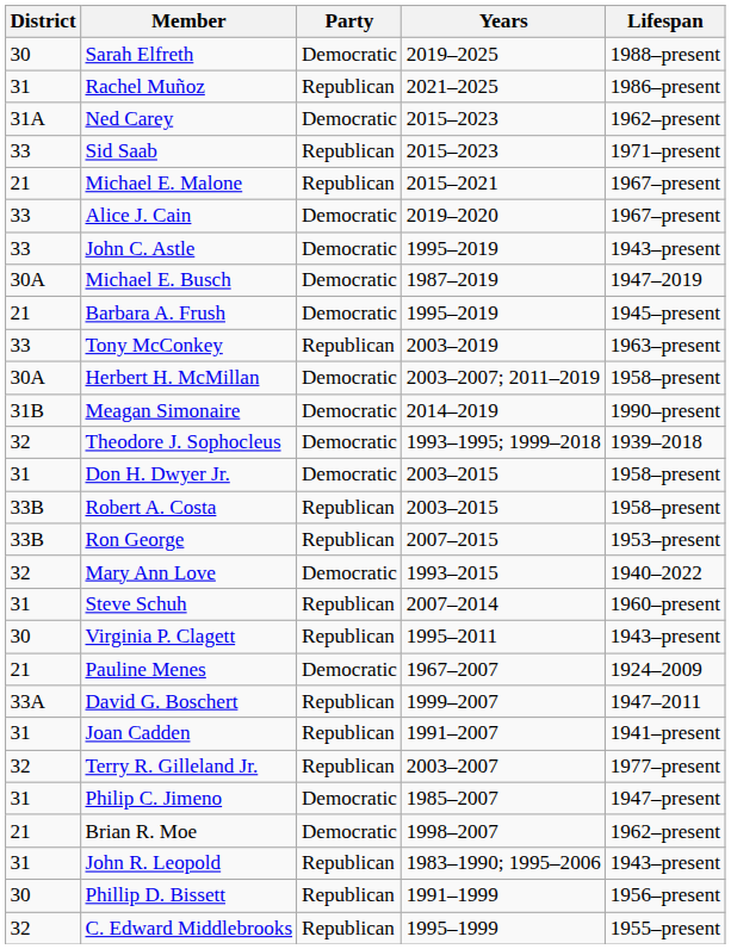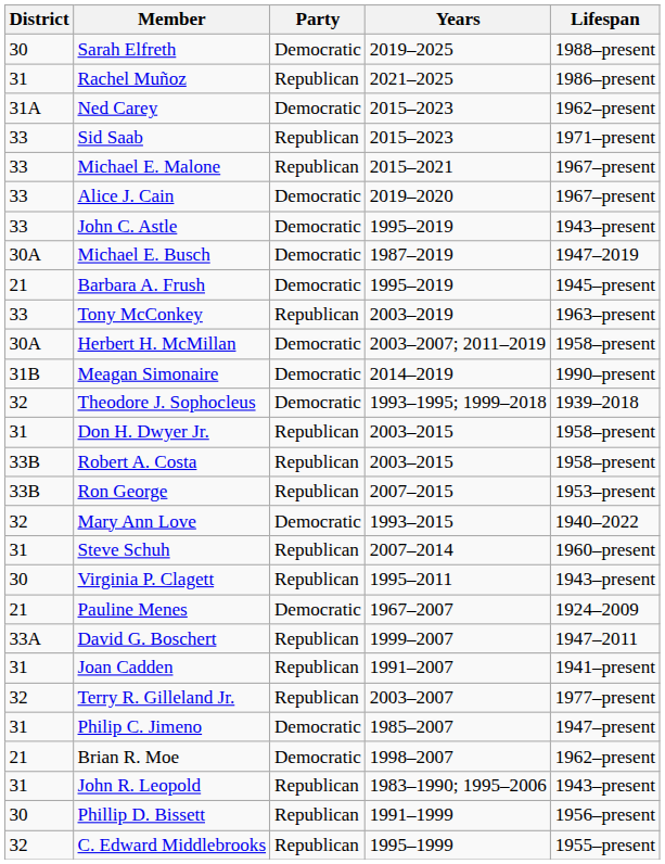 <table class="sortable wikitable">
 <tr>
 <th>District</th>
 <th>Member</th>
 <th>Party</th>
 <th>Years</th>
 <th>Lifespan</th>
 </tr>
 <tr>
 <td>30</td>
 <td><a href='#'>Sarah Elfreth</a></td>
 <td>Democratic</td>
 <td>2019–2025</td>
 <td>1988–present</td>
 </tr>
 <tr>
 <td>31</td>
 <td><a href='#'>Rachel Muñoz</a></td>
 <td>Republican</td>
 <td>2021–2025</td>
 <td>1986–present</td>
 </tr>
 <tr>
 <td>31A</td>
 <td><a href='#'>Ned Carey</a></td>
 <td>Democratic</td>
 <td>2015–2023</td>
 <td>1962–present</td>
 </tr>
 <tr>
 <td>33</td>
 <td><a href='#'>Sid Saab</a></td>
 <td>Republican</td>
 <td>2015–2023</td>
 <td>1971–present</td>
 </tr>
 <tr>
-<td>21</td>
+<td>33</td>
 <td><a href='#'>Michael E. Malone</a></td>
 <td>Republican</td>
 <td>2015–2021</td>
 <td>1967–present</td>
 </tr>
 <tr>
 <td>33</td>
 <td><a href='#'>Alice J. Cain</a></td>
 <td>Democratic</td>
 <td>2019–2020</td>
 <td>1967–present</td>
 </tr>
 <tr>
 <td>33</td>
 <td><a href='#'>John C. Astle</a></td>
 <td>Democratic</td>
 <td>1995–2019</td>
 <td>1943–present</td>
 </tr>
 <tr>
 <td>30A</td>
 <td><a href='#'>Michael E. Busch</a></td>
 <td>Democratic</td>
 <td>1987–2019</td>
 <td>1947–2019</td>
 </tr>
 <tr>
 <td>21</td>
 <td><a href='#'>Barbara A. Frush</a></td>
 <td>Democratic</td>
 <td>1995–2019</td>
 <td>1945–present</td>
 </tr>
 <tr>
 <td>33</td>
 <td><a href='#'>Tony McConkey</a></td>
 <td>Republican</td>
 <td>2003–2019</td>
 <td>1963–present</td>
 </tr>
 <tr>
 <td>30A</td>
 <td><a href='#'>Herbert H. McMillan</a></td>
 <td>Democratic</td>
 <td>2003–2007; 2011–2019</td>
 <td>1958–present</td>
 </tr>
 <tr>
 <td>31B</td>
 <td><a href='#'>Meagan Simonaire</a></td>
 <td>Democratic</td>
 <td>2014–2019</td>
 <td>1990–present</td>
 </tr>
 <tr>
 <td>32</td>
 <td><a href='#'>Theodore J. Sophocleus</a></td>
 <td>Democratic</td>
 <td>1993–1995; 1999–2018</td>
 <td>1939–2018</td>
 </tr>
 <tr>
 <td>31</td>
 <td><a href='#'>Don H. Dwyer Jr.</a></td>
-<td>Democratic</td>
+<td>Republican</td>
 <td>2003–2015</td>
 <td>1958–present</td>
 </tr>
 <tr>
 <td>33B</td>
 <td><a href='#'>Robert A. Costa</a></td>
 <td>Republican</td>
 <td>2003–2015</td>
 <td>1958–present</td>
 </tr>
 <tr>
 <td>33B</td>
 <td><a href='#'>Ron George</a></td>
 <td>Republican</td>
 <td>2007–2015</td>
 <td>1953–present</td>
 </tr>
 <tr>
 <td>32</td>
 <td><a href='#'>Mary Ann Love</a></td>
 <td>Democratic</td>
 <td>1993–2015</td>
 <td>1940–2022</td>
 </tr>
 <tr>
 <td>31</td>
 <td><a href='#'>Steve Schuh</a></td>
 <td>Republican</td>
 <td>2007–2014</td>
 <td>1960–present</td>
 </tr>
 <tr>
 <td>30</td>
 <td><a href='#'>Virginia P. Clagett</a></td>
 <td>Republican</td>
 <td>1995–2011</td>
 <td>1943–present</td>
 </tr>
 <tr>
 <td>21</td>
 <td><a href='#'>Pauline Menes</a></td>
 <td>Democratic</td>
 <td>1967–2007</td>
 <td>1924–2009</td>
 </tr>
 <tr>
 <td>33A</td>
 <td><a href='#'>David G. Boschert</a></td>
 <td>Republican</td>
 <td>1999–2007</td>
 <td>1947–2011</td>
 </tr>
 <tr>
 <td>31</td>
 <td><a href='#'>Joan Cadden</a></td>
 <td>Republican</td>
 <td>1991–2007</td>
 <td>1941–present</td>
 </tr>
 <tr>
 <td>32</td>
 <td><a href='#'>Terry R. Gilleland Jr.</a></td>
 <td>Republican</td>
 <td>2003–2007</td>
 <td>1977–present</td>
 </tr>
 <tr>
 <td>31</td>
 <td><a href='#'>Philip C. Jimeno</a></td>
 <td>Democratic</td>
 <td>1985–2007</td>
 <td>1947–present</td>
 </tr>
 <tr>
 <td>21</td>
 <td>Brian R. Moe</td>
 <td>Democratic</td>
 <td>1998–2007</td>
 <td>1962–present</td>
 </tr>
 <tr>
 <td>31</td>
 <td><a href='#'>John R. Leopold</a></td>
 <td>Republican</td>
 <td>1983–1990; 1995–2006</td>
 <td>1943–present</td>
 </tr>
 <tr>
 <td>30</td>
 <td><a href='#'>Phillip D. Bissett</a></td>
 <td>Republican</td>
 <td>1991–1999</td>
 <td>1956–present</td>
 </tr>
 <tr>
 <td>32</td>
 <td><a href='#'>C. Edward Middlebrooks</a></td>
 <td>Republican</td>
 <td>1995–1999</td>
 <td>1955–present</td>
 </tr>
 </table>
